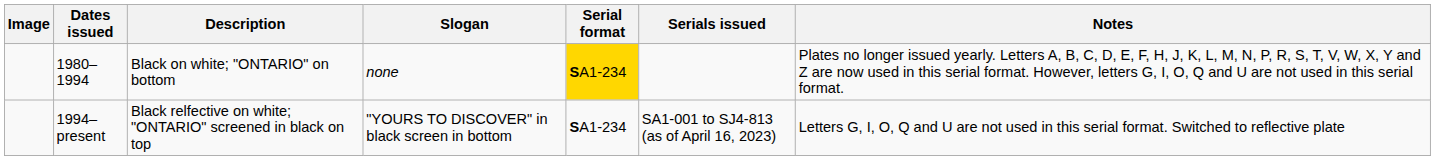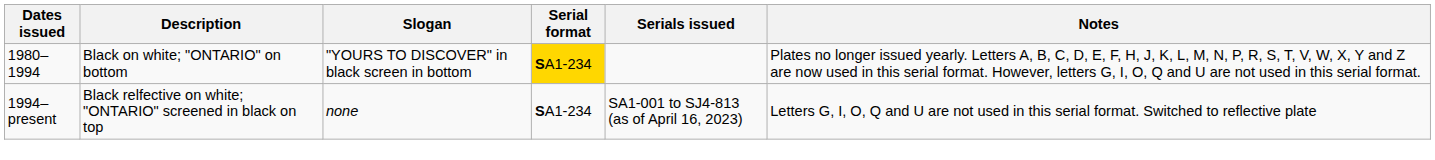 <table class="wikitable">
 <tr>
-<th>Image</th>
 <th>Dates issued</th>
 <th>Description</th>
 <th>Slogan</th>
 <th>Serial format</th>
 <th>Serials issued</th>
 <th>Notes</th>
 </tr>
 <tr>
-<td></td>
 <td>1980–1994</td>
 <td>Black on white; "ONTARIO" on bottom</td>
-<td><em>none</em></td>
+<td>"YOURS TO DISCOVER" in black screen in bottom</td>
 <td style="background: gold;"><strong>S</strong>A1-234</td>
 <td></td>
 <td>Plates no longer issued yearly. Letters A, B, C, D, E, F, H, J, K, L, M, N, P, R, S, T, V, W, X, Y and Z are now used in this serial format. However, letters G, I, O, Q and U are not used in this serial format.</td>
 </tr>
 <tr>
-<td></td>
 <td>1994–present</td>
 <td>Black relfective on white; "ONTARIO" screened in black on top</td>
-<td>"YOURS TO DISCOVER" in black screen in bottom</td>
+<td><em>none</em></td>
 <td><strong>S</strong>A1-234</td>
 <td>SA1-001 to SJ4-813 (as of April 16, 2023)</td>
 <td>Letters G, I, O, Q and U are not used in this serial format. Switched to reflective plate</td>
 </tr>
 </table>
